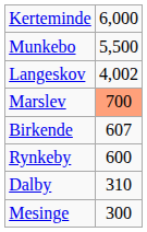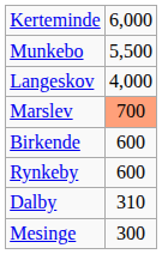 <table class="wikitable" style="margin-right:1em">
 <tr>
 <td><a href='#'>Kerteminde</a></td>
 <td align="center">6,000</td>
 </tr>
 <tr>
 <td><a href='#'>Munkebo</a></td>
 <td align="center">5,500</td>
 </tr>
 <tr>
 <td><a href='#'>Langeskov</a></td>
-<td align="center">4,002</td>
+<td align="center">4,000</td>
 </tr>
 <tr>
 <td><a href='#'>Marslev</a></td>
 <td align="center" style="background: lightsalmon;">700</td>
 </tr>
 <tr>
 <td><a href='#'>Birkende</a></td>
-<td align="center">607</td>
+<td align="center">600</td>
 </tr>
 <tr>
 <td><a href='#'>Rynkeby</a></td>
 <td align="center">600</td>
 </tr>
 <tr>
 <td><a href='#'>Dalby</a></td>
 <td align="center">310</td>
 </tr>
 <tr>
 <td><a href='#'>Mesinge</a></td>
 <td align="center">300</td>
 </tr>
 </table>
